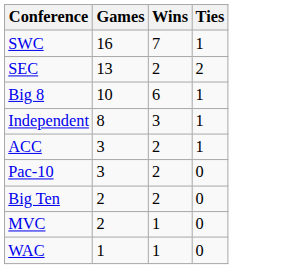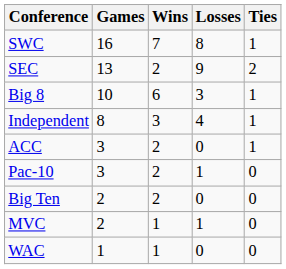 <table class="wikitable sortable">
 <tr>
 <th>Conference</th>
 <th>Games</th>
 <th>Wins</th>
+<th>Losses</th>
 <th>Ties</th>
 </tr>
 <tr>
 <td><a href='#'>SWC</a></td>
 <td>16</td>
 <td>7</td>
+<td>8</td>
 <td>1</td>
 </tr>
 <tr>
 <td><a href='#'>SEC</a></td>
 <td>13</td>
 <td>2</td>
+<td>9</td>
 <td>2</td>
 </tr>
 <tr>
 <td><a href='#'>Big 8</a></td>
 <td>10</td>
 <td>6</td>
+<td>3</td>
 <td>1</td>
 </tr>
 <tr>
 <td><a href='#'>Independent</a></td>
 <td>8</td>
 <td>3</td>
+<td>4</td>
 <td>1</td>
 </tr>
 <tr>
 <td><a href='#'>ACC</a></td>
 <td>3</td>
 <td>2</td>
+<td>0</td>
 <td>1</td>
 </tr>
 <tr>
 <td><a href='#'>Pac-10</a></td>
 <td>3</td>
 <td>2</td>
+<td>1</td>
 <td>0</td>
 </tr>
 <tr>
 <td><a href='#'>Big Ten</a></td>
 <td>2</td>
 <td>2</td>
 <td>0</td>
+<td>0</td>
 </tr>
 <tr>
 <td><a href='#'>MVC</a></td>
 <td>2</td>
+<td>1</td>
 <td>1</td>
 <td>0</td>
 </tr>
 <tr>
 <td><a href='#'>WAC</a></td>
 <td>1</td>
 <td>1</td>
 <td>0</td>
+<td>0</td>
 </tr>
 </table>
